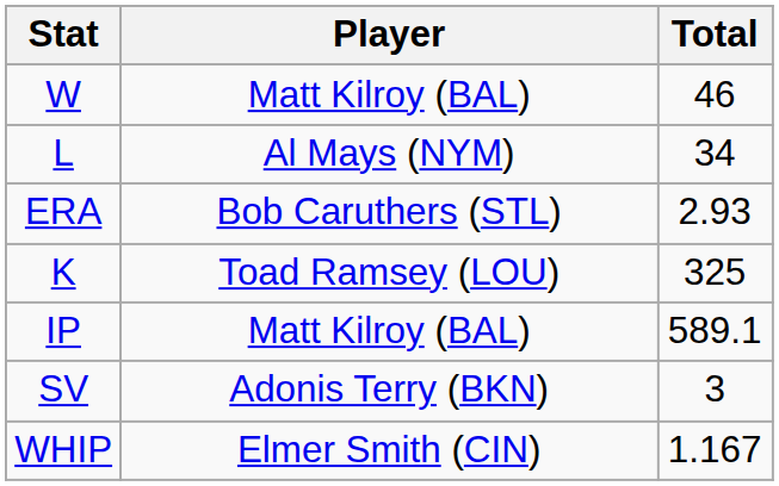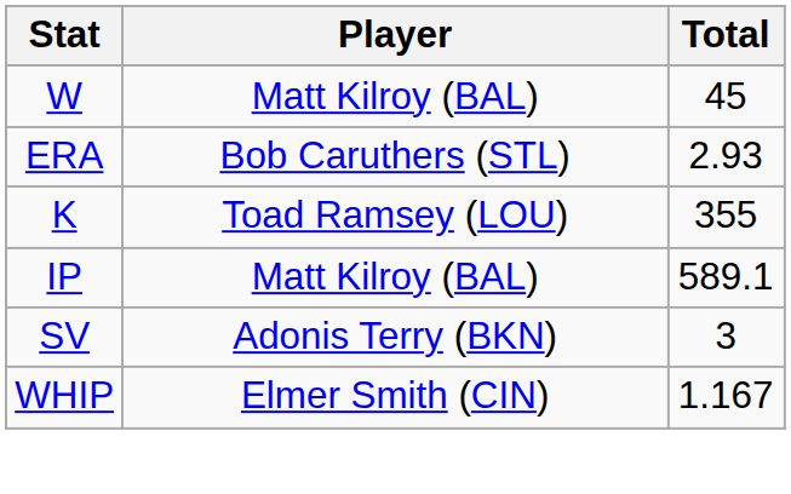 <table class="wikitable" style="text-align:center;">
 <tr>
 <th style="width:15%;">Stat</th>
 <th>Player</th>
 <th style="width:15%;">Total</th>
 </tr>
 <tr>
 <td><a href='#'>W</a></td>
 <td><a href='#'>Matt Kilroy</a> (<a href='#'>BAL</a>)</td>
-<td>46</td>
-</tr>
-<tr>
-<td><a href='#'>L</a></td>
-<td><a href='#'>Al Mays</a> (<a href='#'>NYM</a>)</td>
-<td>34</td>
+<td>45</td>
 </tr>
 <tr>
 <td><a href='#'>ERA</a></td>
 <td><a href='#'>Bob Caruthers</a> (<a href='#'>STL</a>)</td>
 <td>2.93</td>
 </tr>
 <tr>
 <td><a href='#'>K</a></td>
 <td><a href='#'>Toad Ramsey</a> (<a href='#'>LOU</a>)</td>
-<td>325</td>
+<td>355</td>
 </tr>
 <tr>
 <td><a href='#'>IP</a></td>
 <td><a href='#'>Matt Kilroy</a> (<a href='#'>BAL</a>)</td>
 <td>589.1</td>
 </tr>
 <tr>
 <td><a href='#'>SV</a></td>
 <td><a href='#'>Adonis Terry</a> (<a href='#'>BKN</a>)</td>
 <td>3</td>
 </tr>
 <tr>
 <td><a href='#'>WHIP</a></td>
 <td><a href='#'>Elmer Smith</a> (<a href='#'>CIN</a>)</td>
 <td>1.167</td>
 </tr>
 </table>
